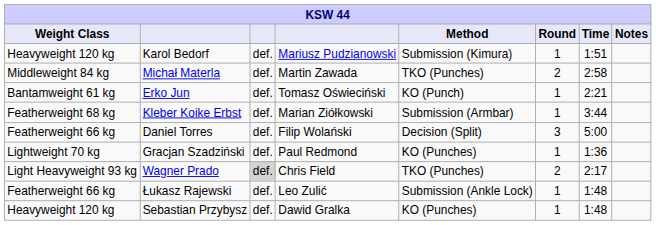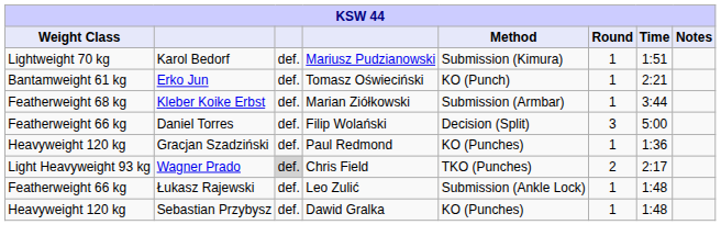 <table class="wikitable" style="font-size: 80%;">
 <tr>
 <th colspan="8" style="background-color: #ccf; color: #000080; text-align: center;"><strong>KSW 44</strong></th>
 </tr>
 <tr>
 <th colspan="1" style="background-color: #E6E8FA; color: #000000; text-align: center;">Weight Class</th>
 <th colspan="1" style="background-color: #E6E8FA; color: #000000; text-align: center;"></th>
 <th colspan="1" style="background-color: #E6E8FA; color: #000000; text-align: center;"></th>
 <th colspan="1" style="background-color: #E6E8FA; color: #000000; text-align: center;"></th>
 <th colspan="1" style="background-color: #E6E8FA; color: #000000; text-align: center;">Method</th>
 <th colspan="1" style="background-color: #E6E8FA; color: #000000; text-align: center;">Round</th>
 <th colspan="1" style="background-color: #E6E8FA; color: #000000; text-align: center;">Time</th>
 <th colspan="1" style="background-color: #E6E8FA; color: #000000; text-align: center;">Notes</th>
 </tr>
 <tr>
-<td>Heavyweight 120 kg</td>
+<td>Lightweight 70 kg</td>
 <td> Karol Bedorf</td>
 <td align=center>def.</td>
 <td> <a href='#'>Mariusz Pudzianowski</a></td>
 <td>Submission (Kimura)</td>
 <td align=center>1</td>
 <td align=center>1:51</td>
-<td></td>
-</tr>
-<tr>
-<td>Middleweight 84 kg</td>
-<td> <a href='#'>Michał Materla</a></td>
-<td align=center>def.</td>
-<td> Martin Zawada</td>
-<td>TKO (Punches)</td>
-<td align=center>2</td>
-<td align=center>2:58</td>
 <td></td>
 </tr>
 <tr>
 <td>Bantamweight 61 kg</td>
 <td> <a href='#'>Erko Jun</a></td>
 <td align=center>def.</td>
 <td> Tomasz Oświeciński</td>
 <td>KO (Punch)</td>
 <td align=center>1</td>
 <td align=center>2:21</td>
 <td></td>
 </tr>
 <tr>
 <td>Featherweight 68 kg</td>
 <td> <a href='#'>Kleber Koike Erbst</a></td>
 <td align=center>def.</td>
 <td> Marian Ziółkowski</td>
 <td>Submission (Armbar)</td>
 <td align=center>1</td>
 <td align=center>3:44</td>
 <td></td>
 </tr>
 <tr>
 <td>Featherweight 66 kg</td>
 <td> Daniel Torres</td>
 <td align=center>def.</td>
 <td> Filip Wolański</td>
 <td>Decision (Split)</td>
 <td align=center>3</td>
 <td align=center>5:00</td>
 <td></td>
 </tr>
 <tr>
-<td>Lightweight 70 kg</td>
+<td>Heavyweight 120 kg</td>
 <td> Gracjan Szadziński</td>
 <td align=center>def.</td>
 <td> Paul Redmond</td>
 <td>KO (Punches)</td>
 <td align=center>1</td>
 <td align=center>1:36</td>
 <td></td>
 </tr>
 <tr>
 <td>Light Heavyweight 93 kg</td>
 <td> <a href='#'>Wagner Prado</a></td>
 <td align=center style="background: lightgrey;">def.</td>
 <td> Chris Field</td>
 <td>TKO (Punches)</td>
 <td align=center>2</td>
 <td align=center>2:17</td>
 <td></td>
 </tr>
 <tr>
 <td>Featherweight 66 kg</td>
 <td> Łukasz Rajewski</td>
 <td align=center>def.</td>
 <td> Leo Zulić</td>
 <td>Submission (Ankle Lock)</td>
 <td align=center>1</td>
 <td align=center>1:48</td>
 <td></td>
 </tr>
 <tr>
 <td>Heavyweight 120 kg</td>
 <td> Sebastian Przybysz</td>
 <td align=center>def.</td>
 <td> Dawid Gralka</td>
 <td>KO (Punches)</td>
 <td align=center>1</td>
 <td align=center>1:48</td>
 <td></td>
 </tr>
 </table>
